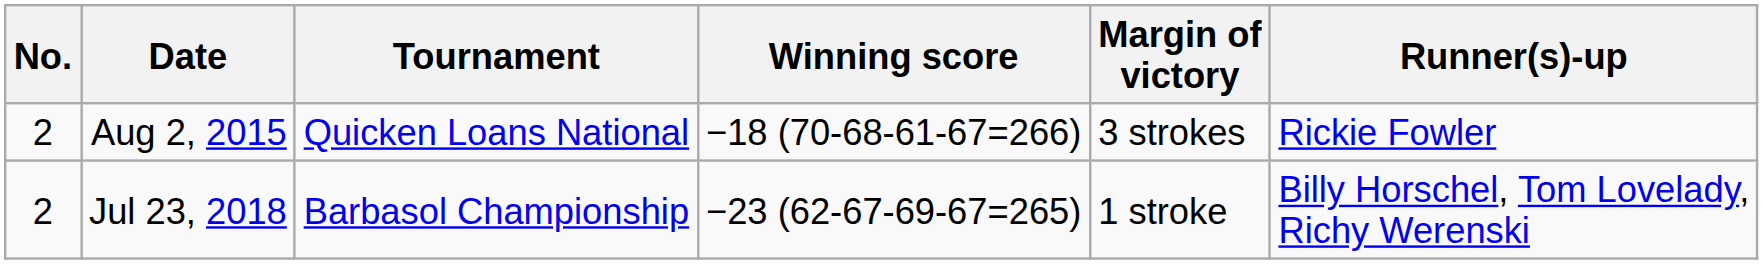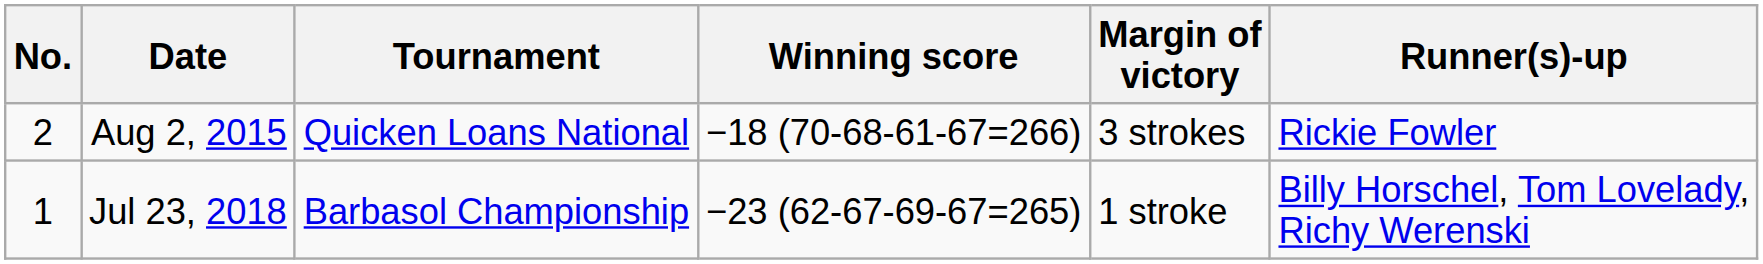 <table class="wikitable" style="font-size:95%;">
 <tr>
 <th>No.</th>
 <th>Date</th>
 <th>Tournament</th>
 <th>Winning score</th>
 <th>Margin of<br>victory</th>
 <th>Runner(s)-up</th>
 </tr>
 <tr>
 <td align=center>2</td>
 <td align=right>Aug 2, <a href='#'>2015</a></td>
 <td><a href='#'>Quicken Loans National</a></td>
 <td>−18 (70-68-61-67=266)</td>
 <td>3 strokes</td>
 <td> <a href='#'>Rickie Fowler</a></td>
 </tr>
 <tr>
-<td align=center>2</td>
+<td align=center>1</td>
 <td align=right>Jul 23, <a href='#'>2018</a></td>
 <td><a href='#'>Barbasol Championship</a></td>
 <td>−23 (62-67-69-67=265)</td>
 <td>1 stroke</td>
 <td> <a href='#'>Billy Horschel</a>,  <a href='#'>Tom Lovelady</a>,<br> <a href='#'>Richy Werenski</a></td>
 </tr>
 </table>
